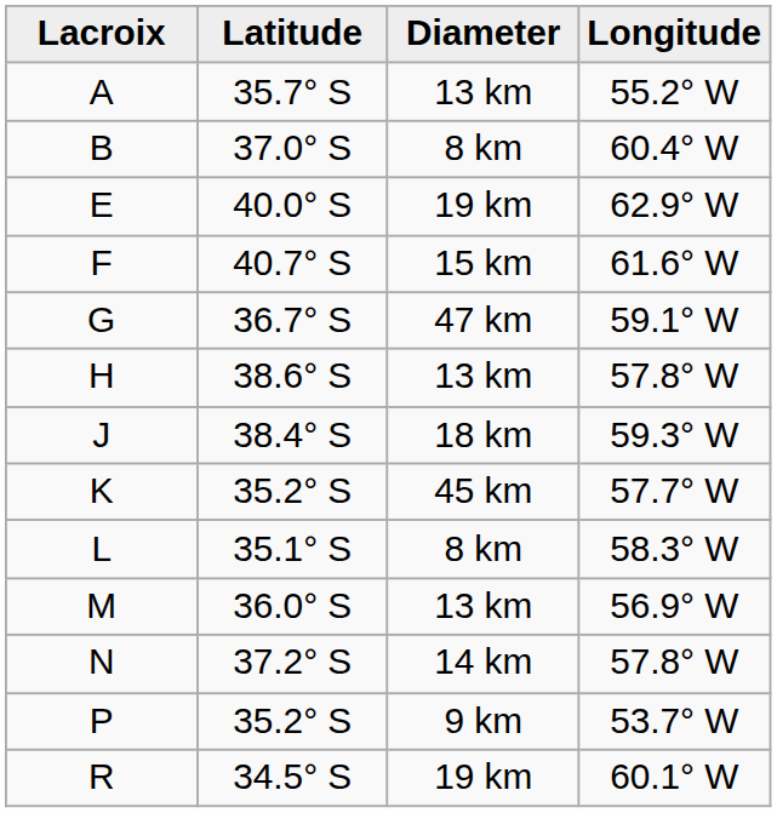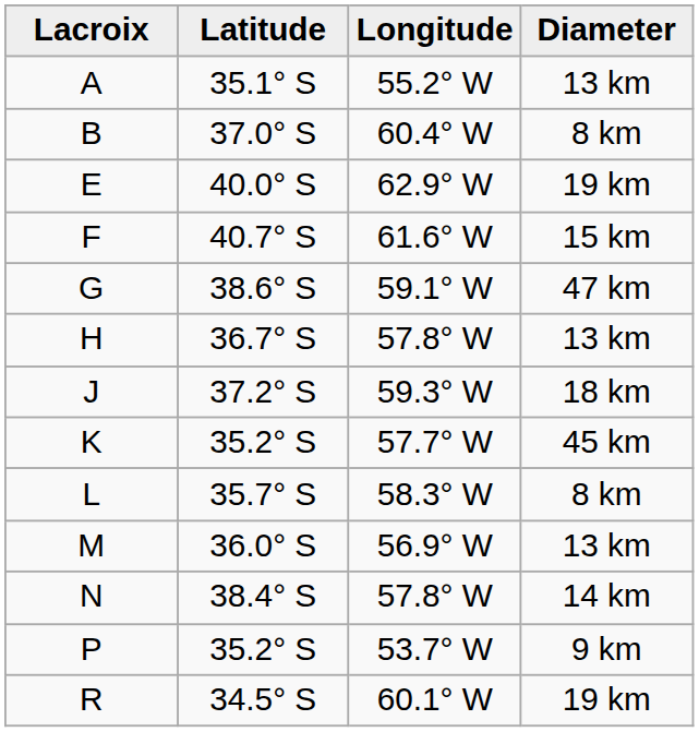 <table class="wikitable">
 <tr>
 <th width="25%" style="background:#eeeeee;">Lacroix</th>
 <th width="25%" style="background:#eeeeee;">Latitude</th>
+<th width="25%" style="background:#eeeeee;">Longitude</th>
 <th width="25%" style="background:#eeeeee;">Diameter</th>
-<th width="25%" style="background:#eeeeee;">Longitude</th>
 </tr>
 <tr>
 <td align="center">A</td>
-<td align="center">35.7° S</td>
+<td align="center">35.1° S</td>
+<td align="center">55.2° W</td>
 <td align="center">13 km</td>
-<td align="center">55.2° W</td>
 </tr>
 <tr>
 <td align="center">B</td>
 <td align="center">37.0° S</td>
+<td align="center">60.4° W</td>
 <td align="center">8 km</td>
-<td align="center">60.4° W</td>
 </tr>
 <tr>
 <td align="center">E</td>
 <td align="center">40.0° S</td>
+<td align="center">62.9° W</td>
 <td align="center">19 km</td>
-<td align="center">62.9° W</td>
 </tr>
 <tr>
 <td align="center">F</td>
 <td align="center">40.7° S</td>
+<td align="center">61.6° W</td>
 <td align="center">15 km</td>
-<td align="center">61.6° W</td>
 </tr>
 <tr>
 <td align="center">G</td>
-<td align="center">36.7° S</td>
+<td align="center">38.6° S</td>
+<td align="center">59.1° W</td>
 <td align="center">47 km</td>
-<td align="center">59.1° W</td>
 </tr>
 <tr>
 <td align="center">H</td>
-<td align="center">38.6° S</td>
+<td align="center">36.7° S</td>
+<td align="center">57.8° W</td>
 <td align="center">13 km</td>
-<td align="center">57.8° W</td>
 </tr>
 <tr>
 <td align="center">J</td>
-<td align="center">38.4° S</td>
+<td align="center">37.2° S</td>
+<td align="center">59.3° W</td>
 <td align="center">18 km</td>
-<td align="center">59.3° W</td>
 </tr>
 <tr>
 <td align="center">K</td>
 <td align="center">35.2° S</td>
+<td align="center">57.7° W</td>
 <td align="center">45 km</td>
-<td align="center">57.7° W</td>
 </tr>
 <tr>
 <td align="center">L</td>
-<td align="center">35.1° S</td>
+<td align="center">35.7° S</td>
+<td align="center">58.3° W</td>
 <td align="center">8 km</td>
-<td align="center">58.3° W</td>
 </tr>
 <tr>
 <td align="center">M</td>
 <td align="center">36.0° S</td>
+<td align="center">56.9° W</td>
 <td align="center">13 km</td>
-<td align="center">56.9° W</td>
 </tr>
 <tr>
 <td align="center">N</td>
-<td align="center">37.2° S</td>
+<td align="center">38.4° S</td>
+<td align="center">57.8° W</td>
 <td align="center">14 km</td>
-<td align="center">57.8° W</td>
 </tr>
 <tr>
 <td align="center">P</td>
 <td align="center">35.2° S</td>
+<td align="center">53.7° W</td>
 <td align="center">9 km</td>
-<td align="center">53.7° W</td>
 </tr>
 <tr>
 <td align="center">R</td>
 <td align="center">34.5° S</td>
+<td align="center">60.1° W</td>
 <td align="center">19 km</td>
-<td align="center">60.1° W</td>
 </tr>
 </table>
